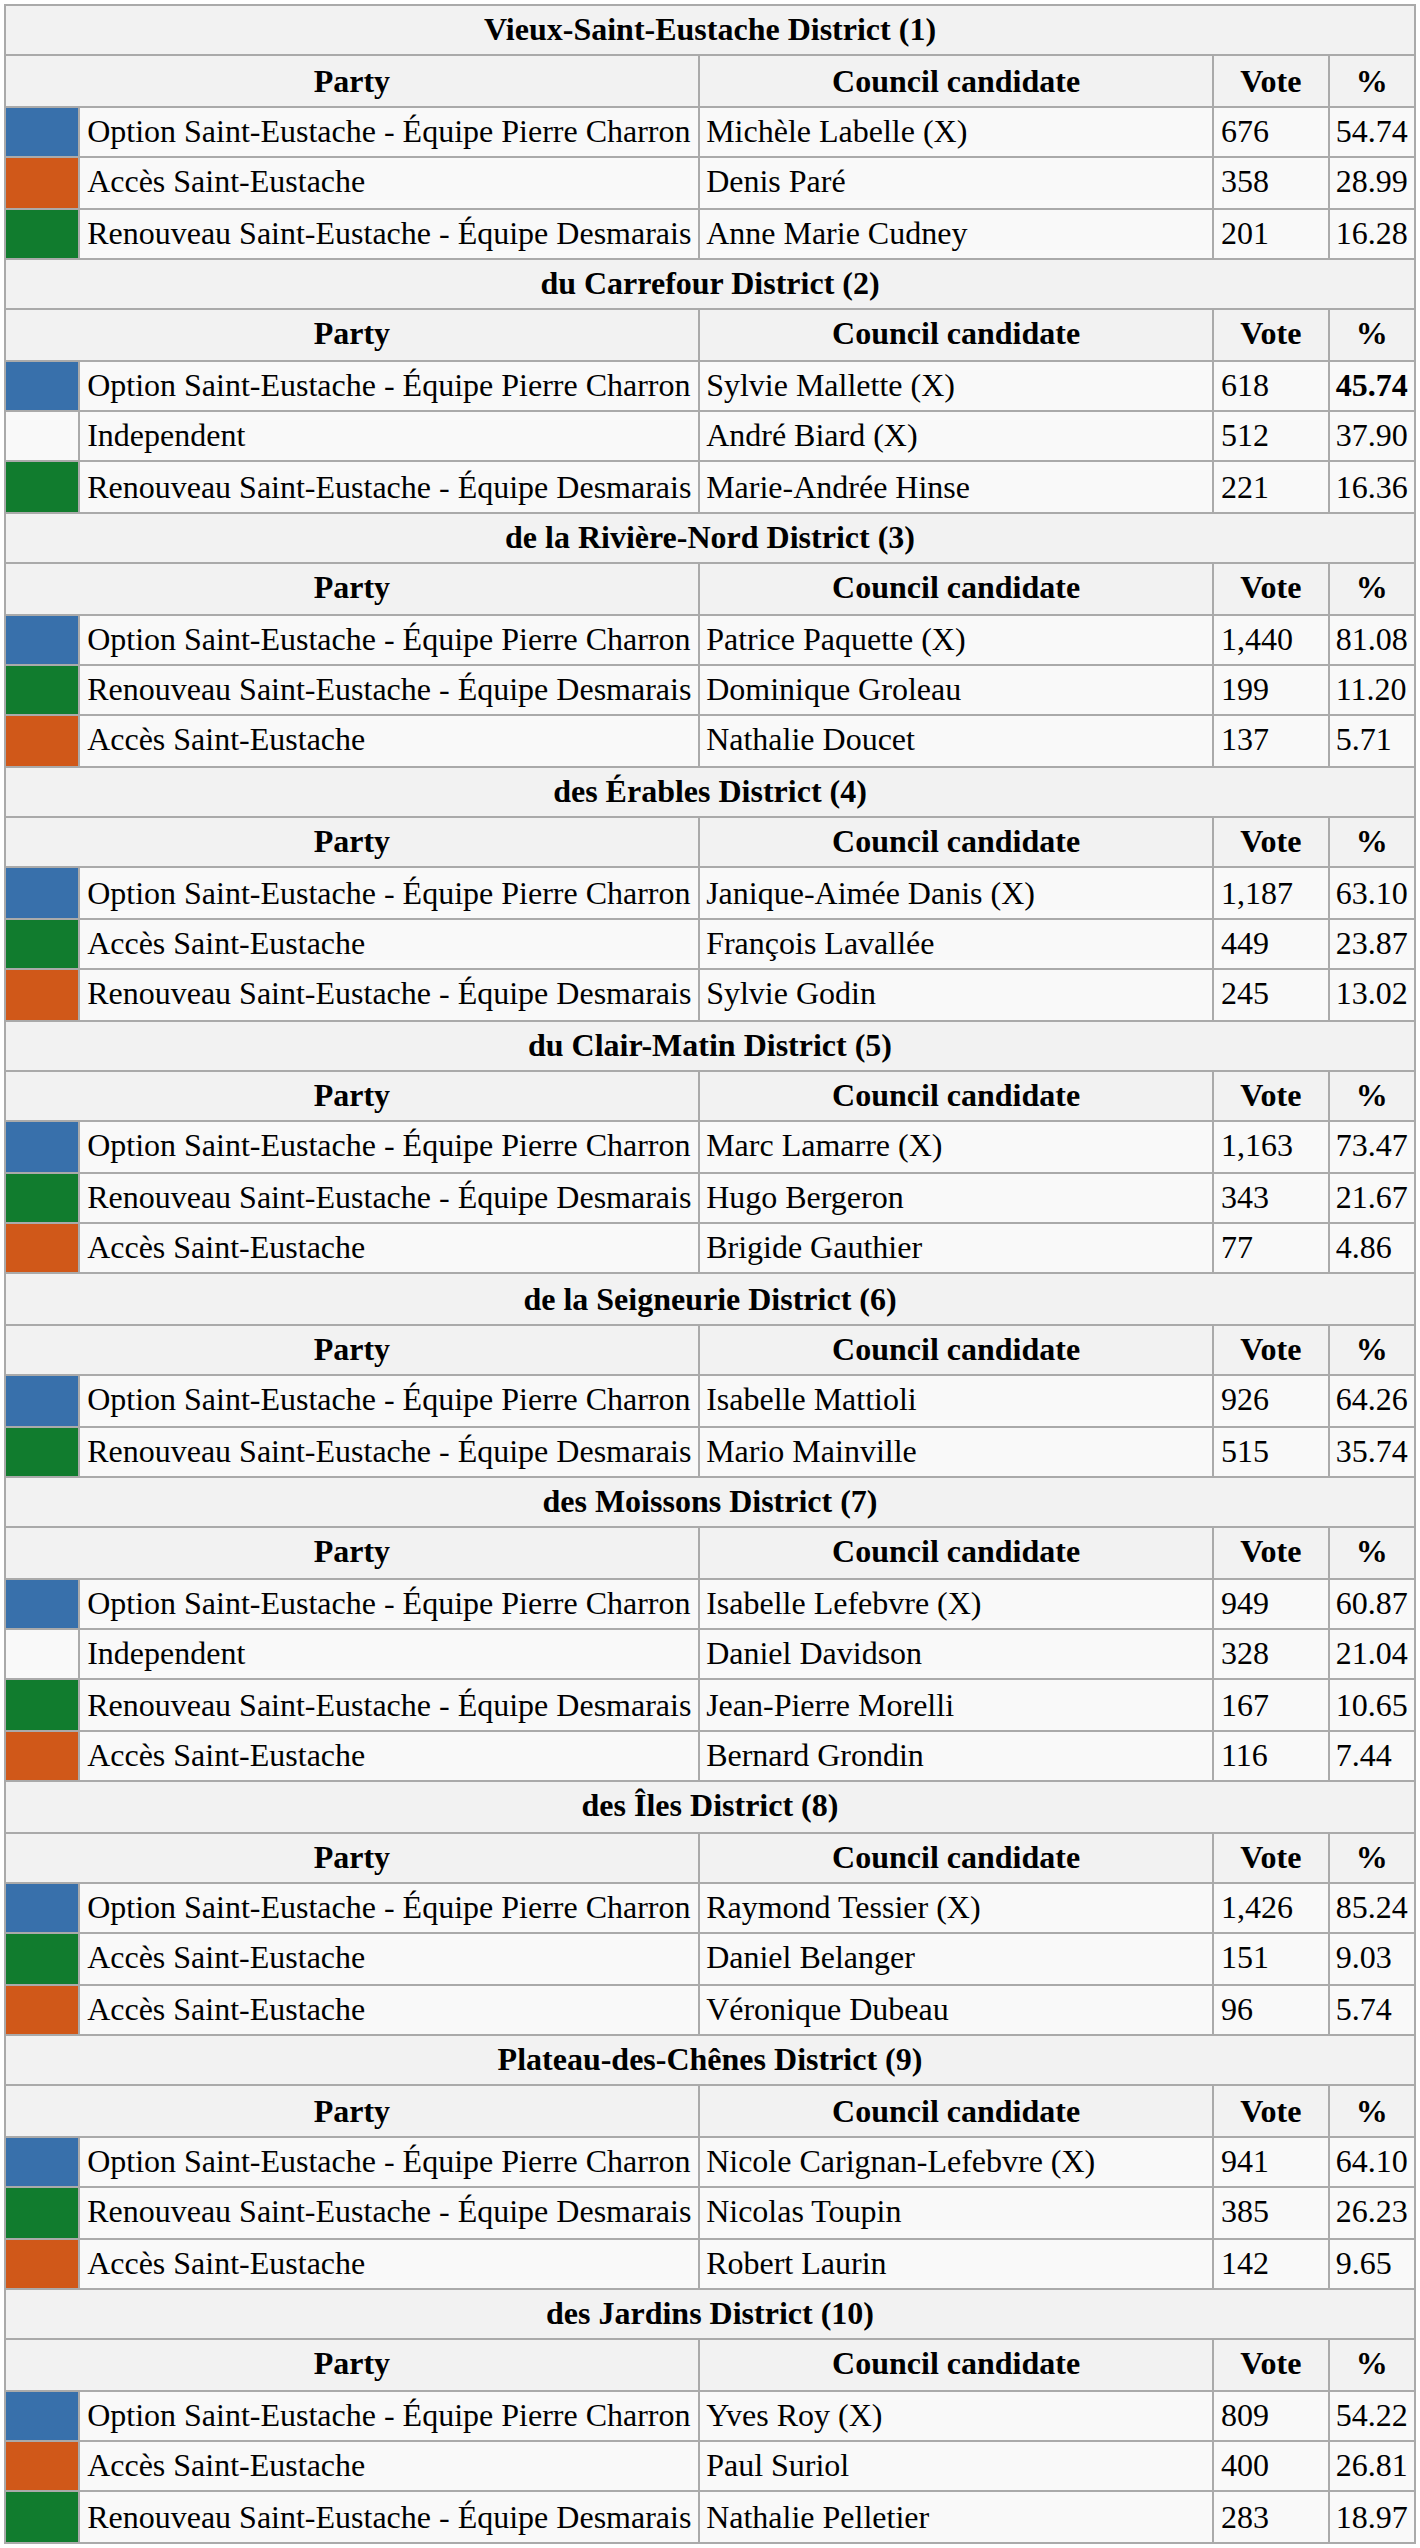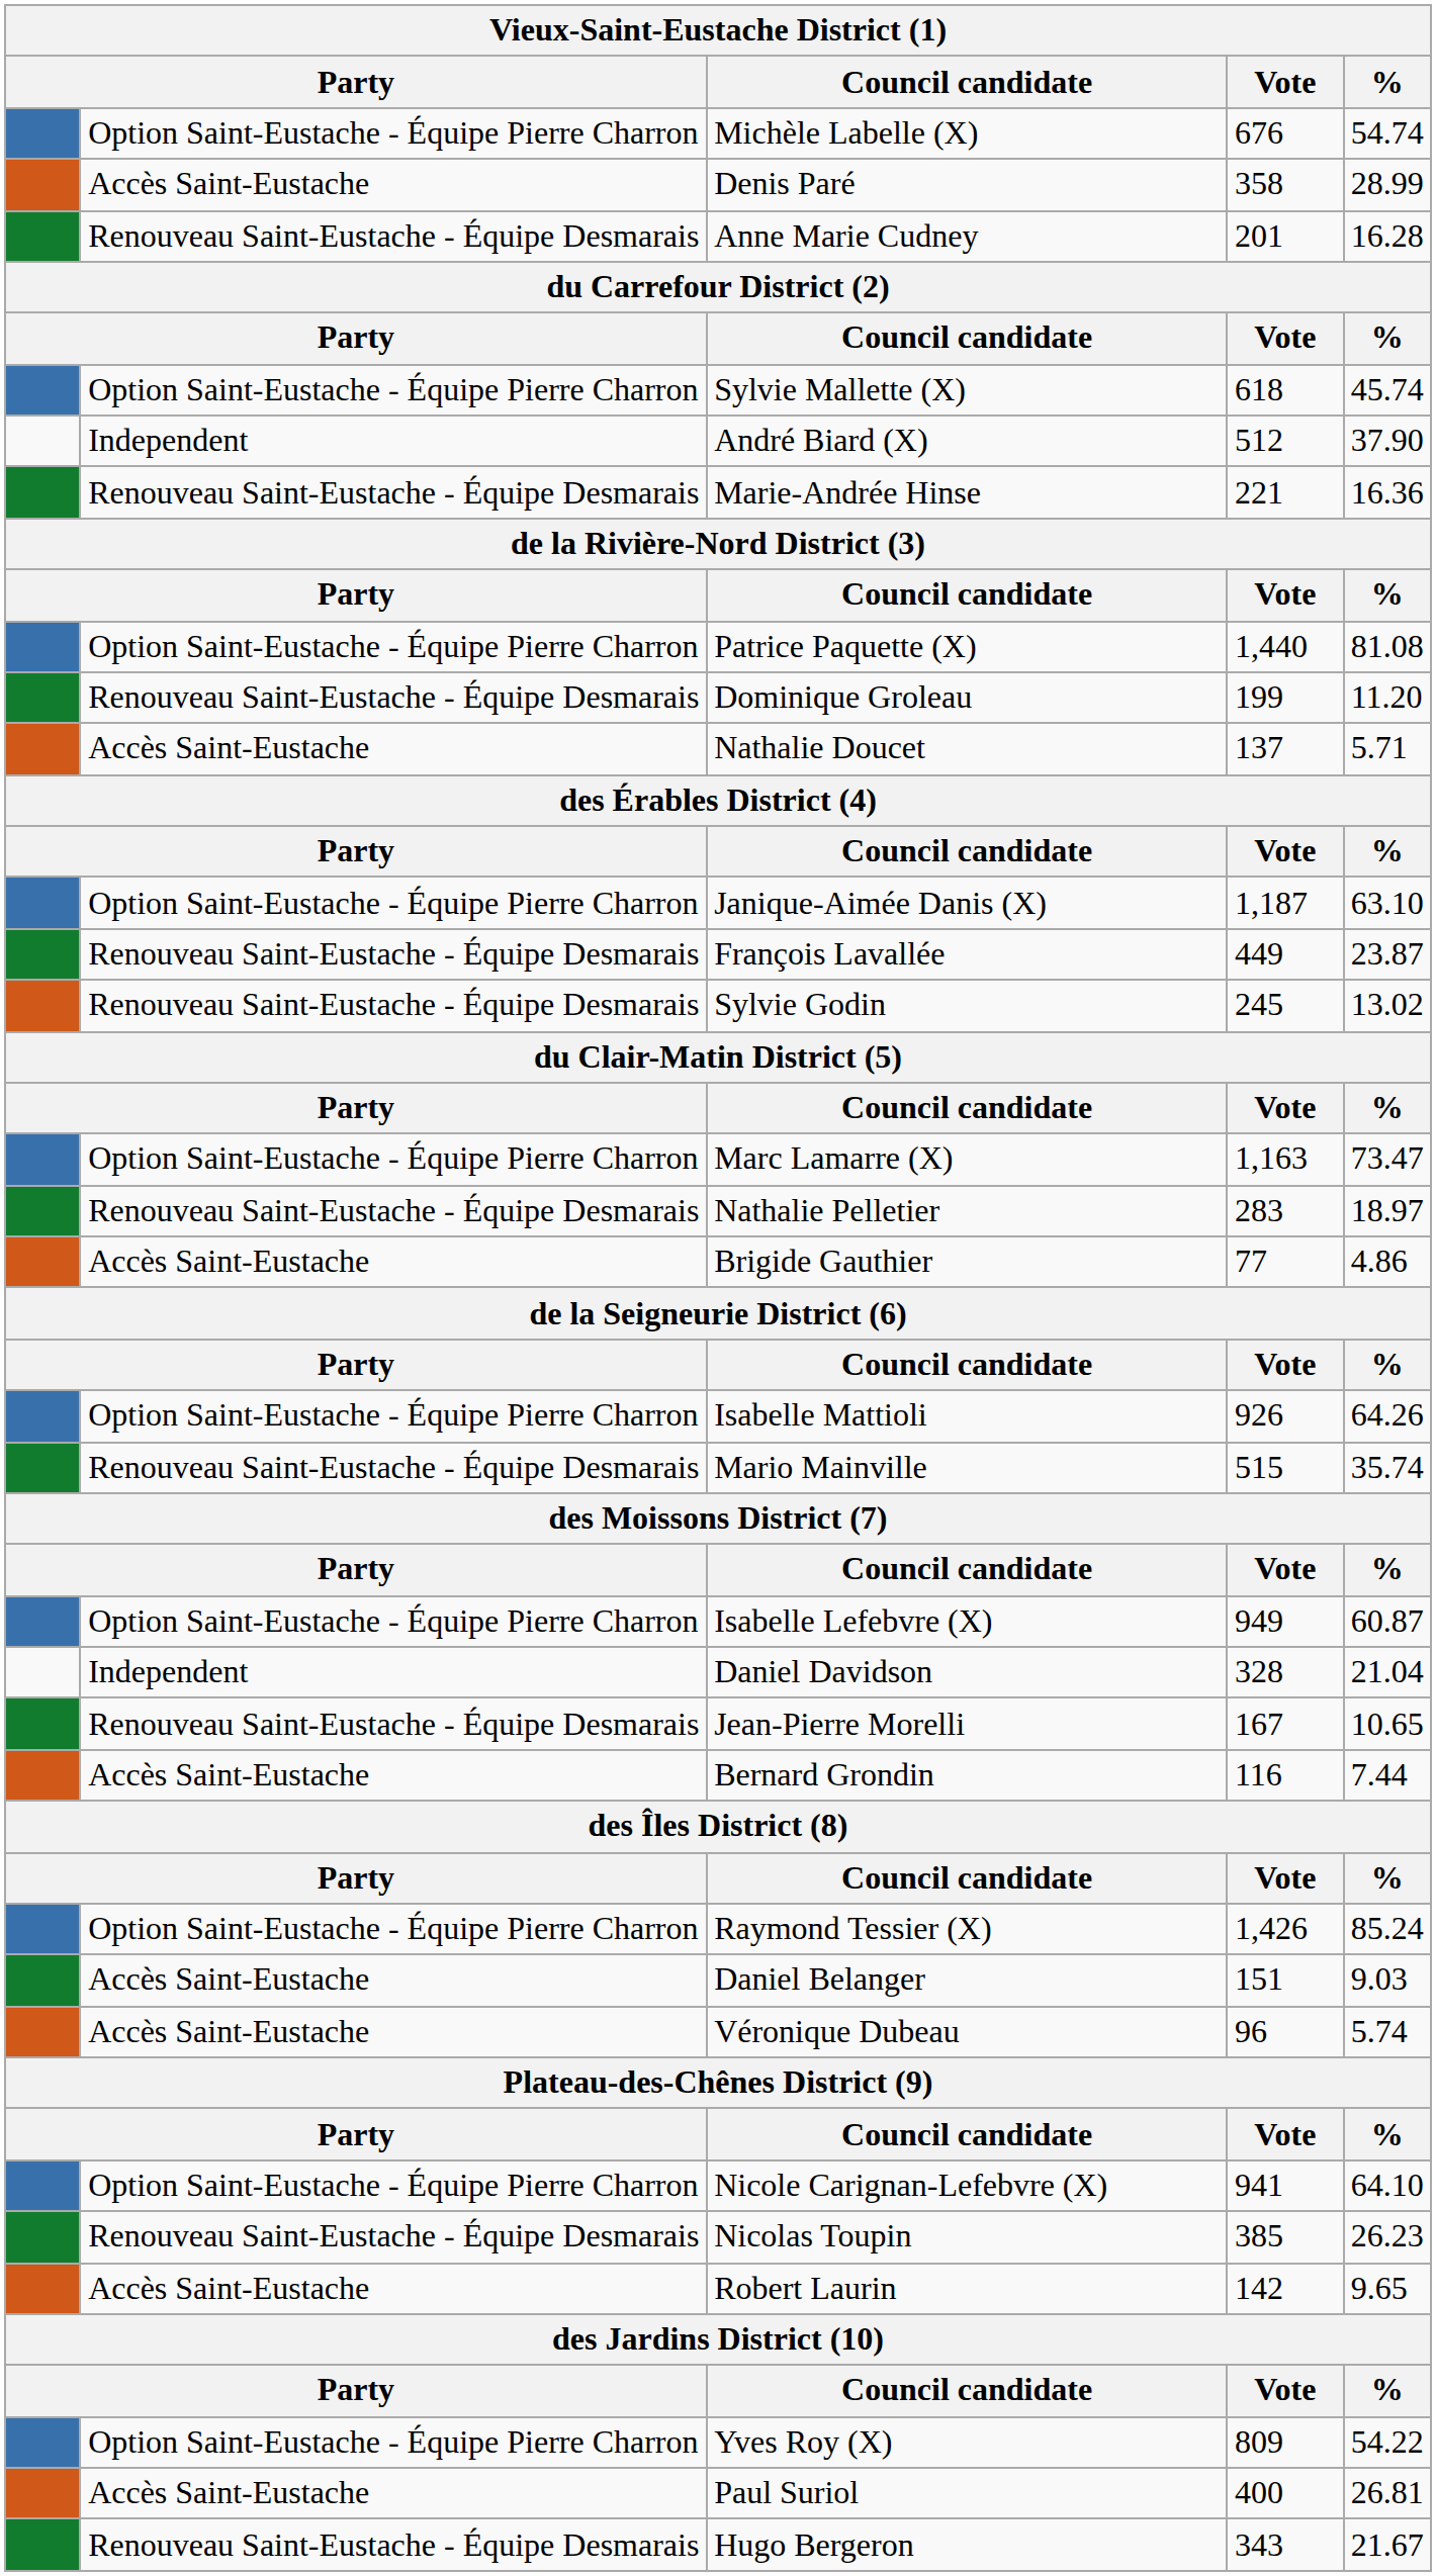 <table class="wikitable">
 <tr>
 <th colspan="5">Vieux-Saint-Eustache District (1)</th>
 </tr>
 <tr>
 <th bgcolor="#DDDDFF" width="230px" colspan="2">Party</th>
 <th bgcolor="#DDDDFF" width="250px">Council candidate</th>
 <th bgcolor="#DDDDFF" width="50px">Vote</th>
 <th bgcolor="#DDDDFF" width="30px">%</th>
 </tr>
 <tr>
 <td bgcolor=#3870AB width="30px"> </td>
 <td>Option Saint-Eustache - Équipe Pierre Charron</td>
 <td>Michèle Labelle (X)</td>
 <td>676</td>
 <td>54.74</td>
 </tr>
 <tr>
 <td bgcolor=#D05819 width="30px"> </td>
 <td>Accès Saint-Eustache</td>
 <td>Denis Paré</td>
 <td>358</td>
 <td>28.99</td>
 </tr>
 <tr>
 <td bgcolor=#117C2E width="30px"> </td>
 <td>Renouveau Saint-Eustache - Équipe Desmarais</td>
 <td>Anne Marie Cudney</td>
 <td>201</td>
 <td>16.28</td>
 </tr>
 <tr>
 <th colspan="5">du Carrefour District (2)</th>
 </tr>
 <tr>
 <th bgcolor="#DDDDFF" width="230px" colspan="2">Party</th>
 <th bgcolor="#DDDDFF" width="250px">Council candidate</th>
 <th bgcolor="#DDDDFF" width="50px">Vote</th>
 <th bgcolor="#DDDDFF" width="30px">%</th>
 </tr>
 <tr>
 <td bgcolor=#3870AB width="30px"> </td>
 <td>Option Saint-Eustache - Équipe Pierre Charron</td>
 <td>Sylvie Mallette  (X)</td>
 <td>618</td>
-<td><strong>45.74</strong></td>
+<td>45.74</td>
 </tr>
 <tr>
 <td> </td>
 <td>Independent</td>
 <td>André Biard (X)</td>
 <td>512</td>
 <td>37.90</td>
 </tr>
 <tr>
 <td bgcolor=#117C2E width="30px"> </td>
 <td>Renouveau Saint-Eustache - Équipe Desmarais</td>
 <td>Marie-Andrée Hinse</td>
 <td>221</td>
 <td>16.36</td>
 </tr>
 <tr>
 <th colspan="5">de la Rivière-Nord District (3)</th>
 </tr>
 <tr>
 <th bgcolor="#DDDDFF" width="230px" colspan="2">Party</th>
 <th bgcolor="#DDDDFF" width="250px">Council candidate</th>
 <th bgcolor="#DDDDFF" width="50px">Vote</th>
 <th bgcolor="#DDDDFF" width="30px">%</th>
 </tr>
 <tr>
 <td bgcolor=#3870AB width="30px"> </td>
 <td>Option Saint-Eustache - Équipe Pierre Charron</td>
 <td>Patrice Paquette (X)</td>
 <td>1,440</td>
 <td>81.08</td>
 </tr>
 <tr>
 <td bgcolor=#117C2E width="30px"> </td>
 <td>Renouveau Saint-Eustache - Équipe Desmarais</td>
 <td>Dominique Groleau</td>
 <td>199</td>
 <td>11.20</td>
 </tr>
 <tr>
 <td bgcolor=#D05819 width="30px"> </td>
 <td>Accès Saint-Eustache</td>
 <td>Nathalie Doucet</td>
 <td>137</td>
 <td>5.71</td>
 </tr>
 <tr>
 <th colspan="5">des Érables District (4)</th>
 </tr>
 <tr>
 <th bgcolor="#DDDDFF" width="230px" colspan="2">Party</th>
 <th bgcolor="#DDDDFF" width="250px">Council candidate</th>
 <th bgcolor="#DDDDFF" width="50px">Vote</th>
 <th bgcolor="#DDDDFF" width="30px">%</th>
 </tr>
 <tr>
 <td bgcolor=#3870AB width="30px"> </td>
 <td>Option Saint-Eustache - Équipe Pierre Charron</td>
 <td>Janique-Aimée Danis (X)</td>
 <td>1,187</td>
 <td>63.10</td>
 </tr>
 <tr>
 <td bgcolor=#117C2E width="30px"> </td>
-<td>Accès Saint-Eustache</td>
+<td>Renouveau Saint-Eustache - Équipe Desmarais</td>
 <td>François Lavallée</td>
 <td>449</td>
 <td>23.87</td>
 </tr>
 <tr>
 <td bgcolor=#D05819 width="30px"> </td>
 <td>Renouveau Saint-Eustache - Équipe Desmarais</td>
 <td>Sylvie Godin</td>
 <td>245</td>
 <td>13.02</td>
 </tr>
 <tr>
 <th colspan="5">du Clair-Matin District (5)</th>
 </tr>
 <tr>
 <th bgcolor="#DDDDFF" width="230px" colspan="2">Party</th>
 <th bgcolor="#DDDDFF" width="250px">Council candidate</th>
 <th bgcolor="#DDDDFF" width="50px">Vote</th>
 <th bgcolor="#DDDDFF" width="30px">%</th>
 </tr>
 <tr>
 <td bgcolor=#3870AB width="30px"> </td>
 <td>Option Saint-Eustache - Équipe Pierre Charron</td>
 <td>Marc Lamarre (X)</td>
 <td>1,163</td>
 <td>73.47</td>
 </tr>
 <tr>
 <td bgcolor=#117C2E width="30px"> </td>
 <td>Renouveau Saint-Eustache - Équipe Desmarais</td>
-<td>Hugo Bergeron</td>
-<td>343</td>
-<td>21.67</td>
+<td>Nathalie Pelletier</td>
+<td>283</td>
+<td>18.97</td>
 </tr>
 <tr>
 <td bgcolor=#D05819 width="30px"> </td>
 <td>Accès Saint-Eustache</td>
 <td>Brigide Gauthier</td>
 <td>77</td>
 <td>4.86</td>
 </tr>
 <tr>
 <th colspan="5">de la Seigneurie District (6)</th>
 </tr>
 <tr>
 <th bgcolor="#DDDDFF" width="230px" colspan="2">Party</th>
 <th bgcolor="#DDDDFF" width="250px">Council candidate</th>
 <th bgcolor="#DDDDFF" width="50px">Vote</th>
 <th bgcolor="#DDDDFF" width="30px">%</th>
 </tr>
 <tr>
 <td bgcolor=#3870AB width="30px"> </td>
 <td>Option Saint-Eustache - Équipe Pierre Charron</td>
 <td>Isabelle Mattioli</td>
 <td>926</td>
 <td>64.26</td>
 </tr>
 <tr>
 <td bgcolor=#117C2E width="30px"> </td>
 <td>Renouveau Saint-Eustache - Équipe Desmarais</td>
 <td>Mario Mainville</td>
 <td>515</td>
 <td>35.74</td>
 </tr>
 <tr>
 <th colspan="5">des Moissons District (7)</th>
 </tr>
 <tr>
 <th bgcolor="#DDDDFF" width="230px" colspan="2">Party</th>
 <th bgcolor="#DDDDFF" width="250px">Council candidate</th>
 <th bgcolor="#DDDDFF" width="50px">Vote</th>
 <th bgcolor="#DDDDFF" width="30px">%</th>
 </tr>
 <tr>
 <td bgcolor=#3870AB width="30px"> </td>
 <td>Option Saint-Eustache - Équipe Pierre Charron</td>
 <td>Isabelle Lefebvre (X)</td>
 <td>949</td>
 <td>60.87</td>
 </tr>
 <tr>
 <td> </td>
 <td>Independent</td>
 <td>Daniel Davidson</td>
 <td>328</td>
 <td>21.04</td>
 </tr>
 <tr>
 <td bgcolor=#117C2E width="30px"> </td>
 <td>Renouveau Saint-Eustache - Équipe Desmarais</td>
 <td>Jean-Pierre Morelli</td>
 <td>167</td>
 <td>10.65</td>
 </tr>
 <tr>
 <td bgcolor=#D05819 width="30px"> </td>
 <td>Accès Saint-Eustache</td>
 <td>Bernard Grondin</td>
 <td>116</td>
 <td>7.44</td>
 </tr>
 <tr>
 <th colspan="5">des Îles District (8)</th>
 </tr>
 <tr>
 <th bgcolor="#DDDDFF" width="230px" colspan="2">Party</th>
 <th bgcolor="#DDDDFF" width="250px">Council candidate</th>
 <th bgcolor="#DDDDFF" width="50px">Vote</th>
 <th bgcolor="#DDDDFF" width="30px">%</th>
 </tr>
 <tr>
 <td bgcolor=#3870AB width="30px"> </td>
 <td>Option Saint-Eustache - Équipe Pierre Charron</td>
 <td>Raymond Tessier (X)</td>
 <td>1,426</td>
 <td>85.24</td>
 </tr>
 <tr>
 <td bgcolor=#117C2E width="30px"> </td>
 <td>Accès Saint-Eustache</td>
 <td>Daniel Belanger</td>
 <td>151</td>
 <td>9.03</td>
 </tr>
 <tr>
 <td bgcolor=#D05819 width="30px"> </td>
 <td>Accès Saint-Eustache</td>
 <td>Véronique Dubeau</td>
 <td>96</td>
 <td>5.74</td>
 </tr>
 <tr>
 <th colspan="5">Plateau-des-Chênes District (9)</th>
 </tr>
 <tr>
 <th bgcolor="#DDDDFF" width="230px" colspan="2">Party</th>
 <th bgcolor="#DDDDFF" width="250px">Council candidate</th>
 <th bgcolor="#DDDDFF" width="50px">Vote</th>
 <th bgcolor="#DDDDFF" width="30px">%</th>
 </tr>
 <tr>
 <td bgcolor=#3870AB width="30px"> </td>
 <td>Option Saint-Eustache - Équipe Pierre Charron</td>
 <td>Nicole Carignan-Lefebvre (X)</td>
 <td>941</td>
 <td>64.10</td>
 </tr>
 <tr>
 <td bgcolor=#117C2E width="30px"> </td>
 <td>Renouveau Saint-Eustache - Équipe Desmarais</td>
 <td>Nicolas Toupin</td>
 <td>385</td>
 <td>26.23</td>
 </tr>
 <tr>
 <td bgcolor=#D05819 width="30px"> </td>
 <td>Accès Saint-Eustache</td>
 <td>Robert Laurin</td>
 <td>142</td>
 <td>9.65</td>
 </tr>
 <tr>
 <th colspan="5">des Jardins District (10)</th>
 </tr>
 <tr>
 <th bgcolor="#DDDDFF" width="230px" colspan="2">Party</th>
 <th bgcolor="#DDDDFF" width="250px">Council candidate</th>
 <th bgcolor="#DDDDFF" width="50px">Vote</th>
 <th bgcolor="#DDDDFF" width="30px">%</th>
 </tr>
 <tr>
 <td bgcolor=#3870AB width="30px"> </td>
 <td>Option Saint-Eustache - Équipe Pierre Charron</td>
 <td>Yves Roy (X)</td>
 <td>809</td>
 <td>54.22</td>
 </tr>
 <tr>
 <td bgcolor=#D05819 width="30px"> </td>
 <td>Accès Saint-Eustache</td>
 <td>Paul Suriol</td>
 <td>400</td>
 <td>26.81</td>
 </tr>
 <tr>
 <td bgcolor=#117C2E width="30px"> </td>
 <td>Renouveau Saint-Eustache - Équipe Desmarais</td>
-<td>Nathalie Pelletier</td>
-<td>283</td>
-<td>18.97</td>
+<td>Hugo Bergeron</td>
+<td>343</td>
+<td>21.67</td>
 </tr>
 </table>
